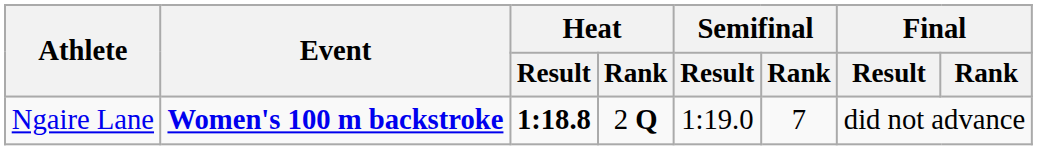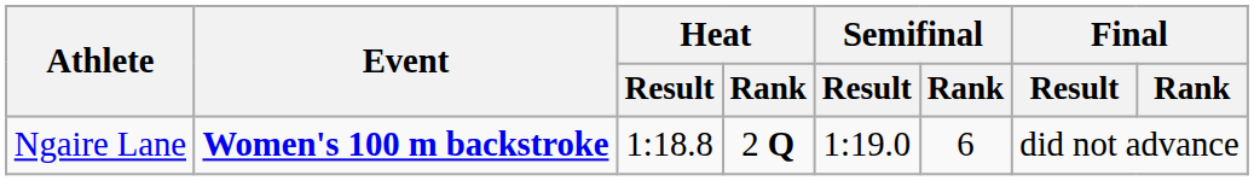 <table class=wikitable style=font-size:90%>
 <tr>
 <th rowspan=2>Athlete</th>
 <th rowspan=2>Event</th>
 <th colspan=2>Heat</th>
 <th colspan=2>Semifinal</th>
 <th colspan=2>Final</th>
 </tr>
 <tr style=font-size:95%>
 <th>Result</th>
 <th>Rank</th>
 <th>Result</th>
 <th>Rank</th>
 <th>Result</th>
 <th>Rank</th>
 </tr>
 <tr align=center>
 <td align=left><a href='#'>Ngaire Lane</a></td>
 <td align=left><strong><a href='#'>Women's 100 m backstroke</a></strong></td>
-<td><strong>1:18.8</strong></td>
+<td>1:18.8</td>
 <td>2 <strong>Q</strong></td>
 <td>1:19.0</td>
-<td>7</td>
+<td>6</td>
 <td colspan=2>did not advance</td>
 </tr>
 </table>
